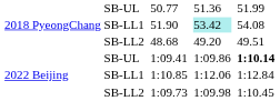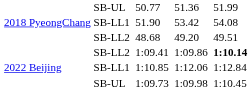 <table>
 <tr>
 <td rowspan="3"><a href='#'>2018 PyeongChang</a><br></td>
 <td>SB-UL</td>
 <td></td>
 <td>50.77</td>
 <td></td>
 <td>51.36</td>
 <td></td>
 <td>51.99</td>
 </tr>
 <tr>
 <td>SB-LL1</td>
 <td></td>
 <td>51.90</td>
 <td></td>
-<td style="background: paleturquoise;">53.42</td>
+<td>53.42</td>
 <td></td>
 <td>54.08</td>
 </tr>
 <tr>
 <td>SB-LL2</td>
 <td></td>
 <td>48.68</td>
 <td></td>
 <td>49.20</td>
 <td></td>
 <td>49.51</td>
 </tr>
 <tr>
 <td rowspan="3"><a href='#'>2022 Beijing</a><br></td>
-<td>SB-UL</td>
+<td>SB-LL2</td>
 <td></td>
 <td>1:09.41</td>
 <td></td>
 <td>1:09.86</td>
 <td></td>
 <td><strong>1:10.14</strong></td>
 </tr>
 <tr>
 <td>SB-LL1</td>
 <td></td>
 <td>1:10.85</td>
 <td></td>
 <td>1:12.06</td>
 <td></td>
 <td>1:12.84</td>
 </tr>
 <tr>
-<td>SB-LL2</td>
+<td>SB-UL</td>
 <td></td>
 <td>1:09.73</td>
 <td></td>
 <td>1:09.98</td>
 <td></td>
 <td>1:10.45</td>
 </tr>
 </table>
